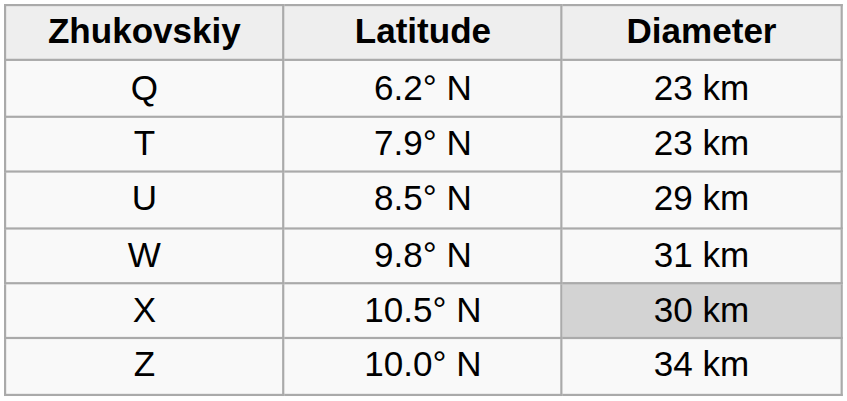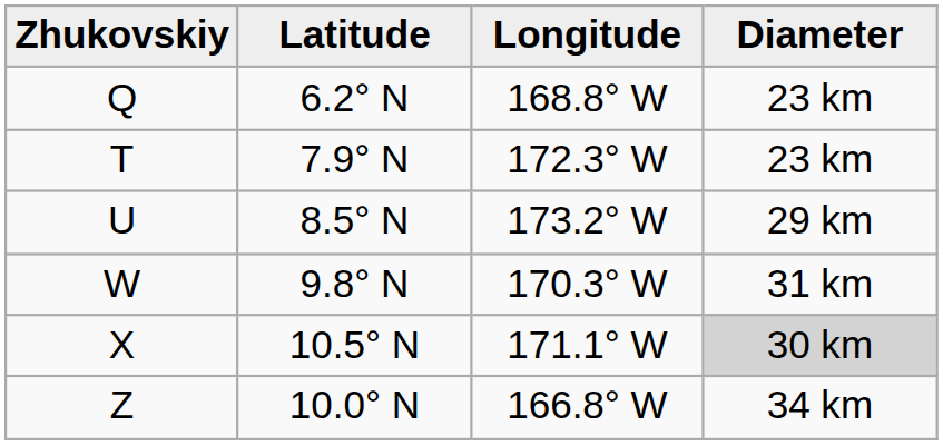 <table class="wikitable">
 <tr>
 <th width="25%" style="background:#eeeeee;">Zhukovskiy</th>
 <th width="25%" style="background:#eeeeee;">Latitude</th>
+<th width="25%" style="background:#eeeeee;">Longitude</th>
 <th width="25%" style="background:#eeeeee;">Diameter</th>
 </tr>
 <tr>
 <td align="center">Q</td>
 <td align="center">6.2° N</td>
+<td align="center">168.8° W</td>
 <td align="center">23 km</td>
 </tr>
 <tr>
 <td align="center">T</td>
 <td align="center">7.9° N</td>
+<td align="center">172.3° W</td>
 <td align="center">23 km</td>
 </tr>
 <tr>
 <td align="center">U</td>
 <td align="center">8.5° N</td>
+<td align="center">173.2° W</td>
 <td align="center">29 km</td>
 </tr>
 <tr>
 <td align="center">W</td>
 <td align="center">9.8° N</td>
+<td align="center">170.3° W</td>
 <td align="center">31 km</td>
 </tr>
 <tr>
 <td align="center">X</td>
 <td align="center">10.5° N</td>
+<td align="center">171.1° W</td>
 <td align="center" style="background: lightgrey;">30 km</td>
 </tr>
 <tr>
 <td align="center">Z</td>
 <td align="center">10.0° N</td>
+<td align="center">166.8° W</td>
 <td align="center">34 km</td>
 </tr>
 </table>
